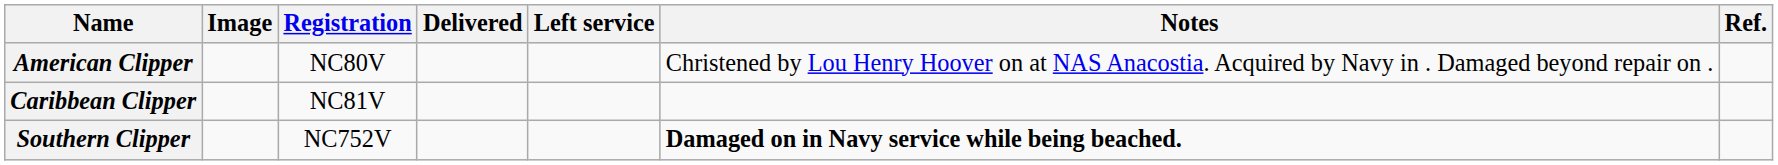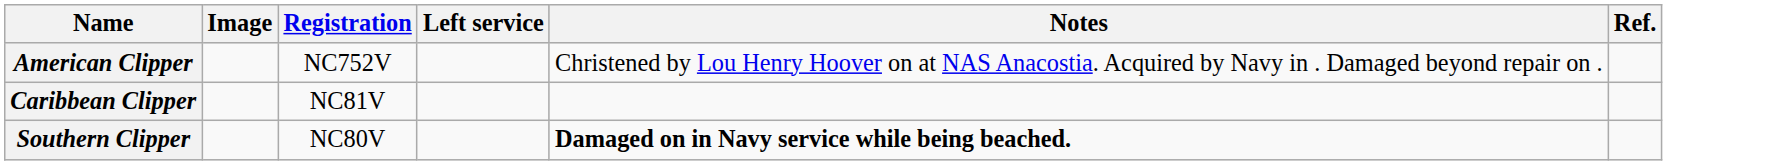 <table class="wikitable sortable" style="text-align:center;">
 <tr>
 <th>Name</th>
 <th class="unsortable">Image</th>
 <th><a href='#'>Registration</a></th>
-<th>Delivered</th>
 <th>Left service</th>
 <th class="unsortable">Notes</th>
 <th class="unsortable">Ref.</th>
 </tr>
 <tr>
 <th><em>American Clipper</em></th>
 <td></td>
-<td>NC80V</td>
-<td></td>
+<td>NC752V</td>
 <td></td>
 <td style="text-align:left;">Christened by <a href='#'>Lou Henry Hoover</a> on  at <a href='#'>NAS Anacostia</a>. Acquired by Navy in . Damaged beyond repair on .</td>
 <td></td>
 </tr>
 <tr>
 <th><em>Caribbean Clipper</em></th>
 <td></td>
 <td>NC81V</td>
 <td></td>
-<td></td>
 <td style="text-align:left;"></td>
 <td></td>
 </tr>
 <tr>
 <th><em>Southern Clipper</em></th>
 <td></td>
-<td>NC752V</td>
-<td></td>
+<td>NC80V</td>
 <td></td>
 <td style="text-align:left;"><strong>Damaged on  in Navy service while being beached.</strong></td>
 <td></td>
 </tr>
 </table>
